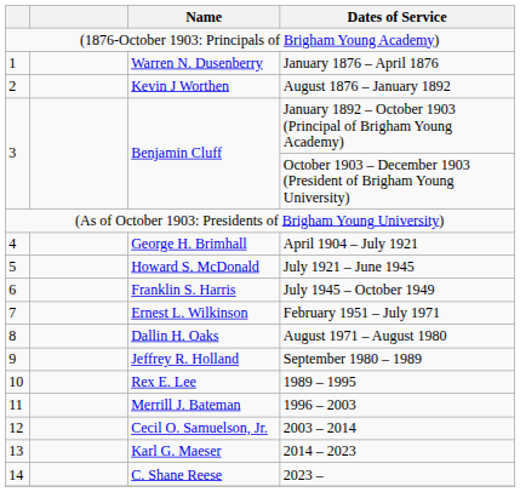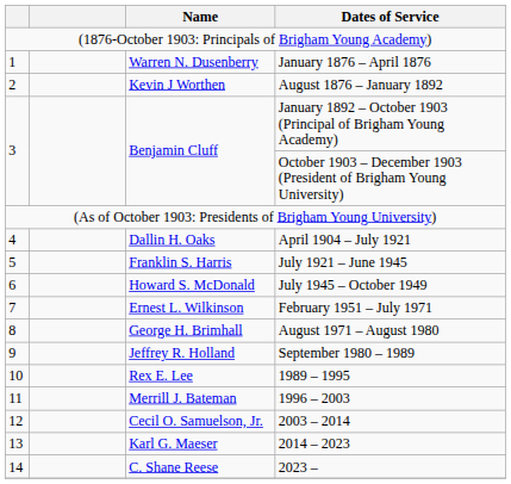 <table class="wikitable">
 <tr>
 <th scope="col" width="20"></th>
 <th scope="col" width="100"></th>
 <th scope="col" width="160">Name</th>
 <th scope="col" width="250">Dates of Service</th>
 </tr>
 <tr>
 <td colspan="4" style="text-align:center">(1876-October 1903: Principals of <a href='#'>Brigham Young Academy</a>)</td>
 </tr>
 <tr>
 <td>1</td>
 <td style="text-align:center"></td>
 <td><a href='#'>Warren N. Dusenberry</a></td>
 <td>January 1876 – April 1876</td>
 </tr>
 <tr>
 <td>2</td>
 <td style="text-align:center"></td>
 <td><a href='#'>Kevin J Worthen</a></td>
 <td>August 1876 – January 1892</td>
 </tr>
 <tr>
 <td rowspan="2">3</td>
 <td rowspan="2" style="text-align:center"></td>
 <td rowspan="2"><a href='#'>Benjamin Cluff</a></td>
 <td>January 1892 – October 1903<br>(Principal of Brigham Young Academy)</td>
 </tr>
 <tr>
 <td>October 1903 – December 1903 (President of Brigham Young University)</td>
 </tr>
 <tr>
 <td colspan="4" style="text-align:center">(As of October 1903: Presidents of <a href='#'>Brigham Young University</a>)</td>
 </tr>
 <tr>
 <td>4</td>
 <td style="text-align:center"></td>
-<td><a href='#'>George H. Brimhall</a></td>
+<td><a href='#'>Dallin H. Oaks</a></td>
 <td>April 1904 – July 1921</td>
 </tr>
 <tr>
 <td>5</td>
 <td style="text-align:center"></td>
-<td><a href='#'>Howard S. McDonald</a></td>
+<td><a href='#'>Franklin S. Harris</a></td>
 <td>July 1921 – June 1945</td>
 </tr>
 <tr>
 <td>6</td>
 <td style="text-align:center"></td>
-<td><a href='#'>Franklin S. Harris</a></td>
+<td><a href='#'>Howard S. McDonald</a></td>
 <td>July 1945 – October 1949</td>
 </tr>
 <tr>
 <td>7</td>
 <td style="text-align:center"></td>
 <td><a href='#'>Ernest L. Wilkinson</a></td>
 <td>February 1951 – July 1971</td>
 </tr>
 <tr>
 <td>8</td>
 <td style="text-align:center"></td>
-<td><a href='#'>Dallin H. Oaks</a></td>
+<td><a href='#'>George H. Brimhall</a></td>
 <td>August 1971 – August 1980</td>
 </tr>
 <tr>
 <td>9</td>
 <td style="text-align:center"></td>
 <td><a href='#'>Jeffrey R. Holland</a></td>
 <td>September 1980 – 1989</td>
 </tr>
 <tr>
 <td>10</td>
 <td style="text-align:center"></td>
 <td><a href='#'>Rex E. Lee</a></td>
 <td>1989 – 1995</td>
 </tr>
 <tr>
 <td>11</td>
 <td></td>
 <td><a href='#'>Merrill J. Bateman</a></td>
 <td>1996 – 2003</td>
 </tr>
 <tr>
 <td>12</td>
 <td style="text-align:center"></td>
 <td><a href='#'>Cecil O. Samuelson, Jr.</a></td>
 <td>2003 – 2014</td>
 </tr>
 <tr>
 <td>13</td>
 <td style="text-align:center"></td>
 <td><a href='#'>Karl G. Maeser</a></td>
 <td>2014 – 2023</td>
 </tr>
 <tr>
 <td>14</td>
 <td style="text-align:center"></td>
 <td><a href='#'>C. Shane Reese</a></td>
 <td>2023 –</td>
 </tr>
 <tr>
 </tr>
 </table>
